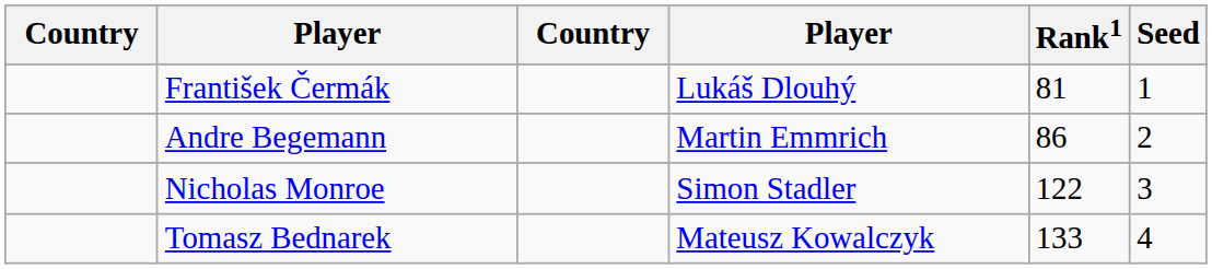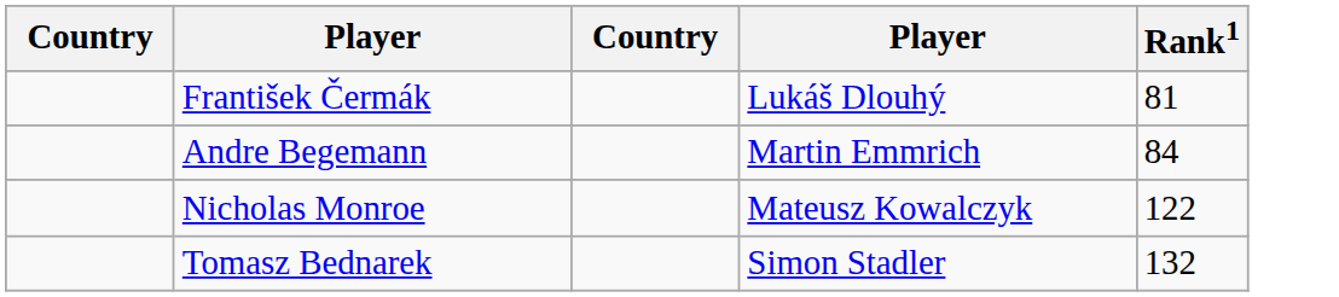 <table class="sortable wikitable">
 <tr>
 <th width="70">Country</th>
 <th width="175">Player</th>
 <th width="70">Country</th>
 <th width="175">Player</th>
 <th>Rank<sup>1</sup></th>
-<th>Seed</th>
 </tr>
 <tr>
 <td></td>
 <td><a href='#'>František Čermák</a></td>
 <td></td>
 <td><a href='#'>Lukáš Dlouhý</a></td>
 <td>81</td>
-<td>1</td>
 </tr>
 <tr>
 <td></td>
 <td><a href='#'>Andre Begemann</a></td>
 <td></td>
 <td><a href='#'>Martin Emmrich</a></td>
-<td>86</td>
-<td>2</td>
+<td>84</td>
 </tr>
 <tr>
 <td></td>
 <td><a href='#'>Nicholas Monroe</a></td>
 <td></td>
-<td><a href='#'>Simon Stadler</a></td>
+<td><a href='#'>Mateusz Kowalczyk</a></td>
 <td>122</td>
-<td>3</td>
 </tr>
 <tr>
 <td></td>
 <td><a href='#'>Tomasz Bednarek</a></td>
 <td></td>
-<td><a href='#'>Mateusz Kowalczyk</a></td>
-<td>133</td>
-<td>4</td>
+<td><a href='#'>Simon Stadler</a></td>
+<td>132</td>
 </tr>
 </table>
